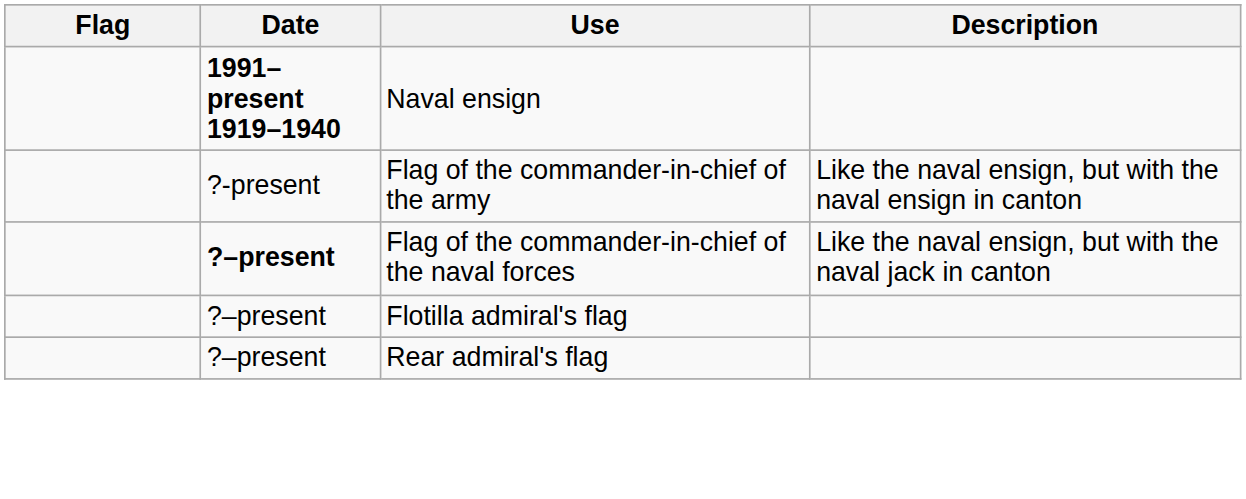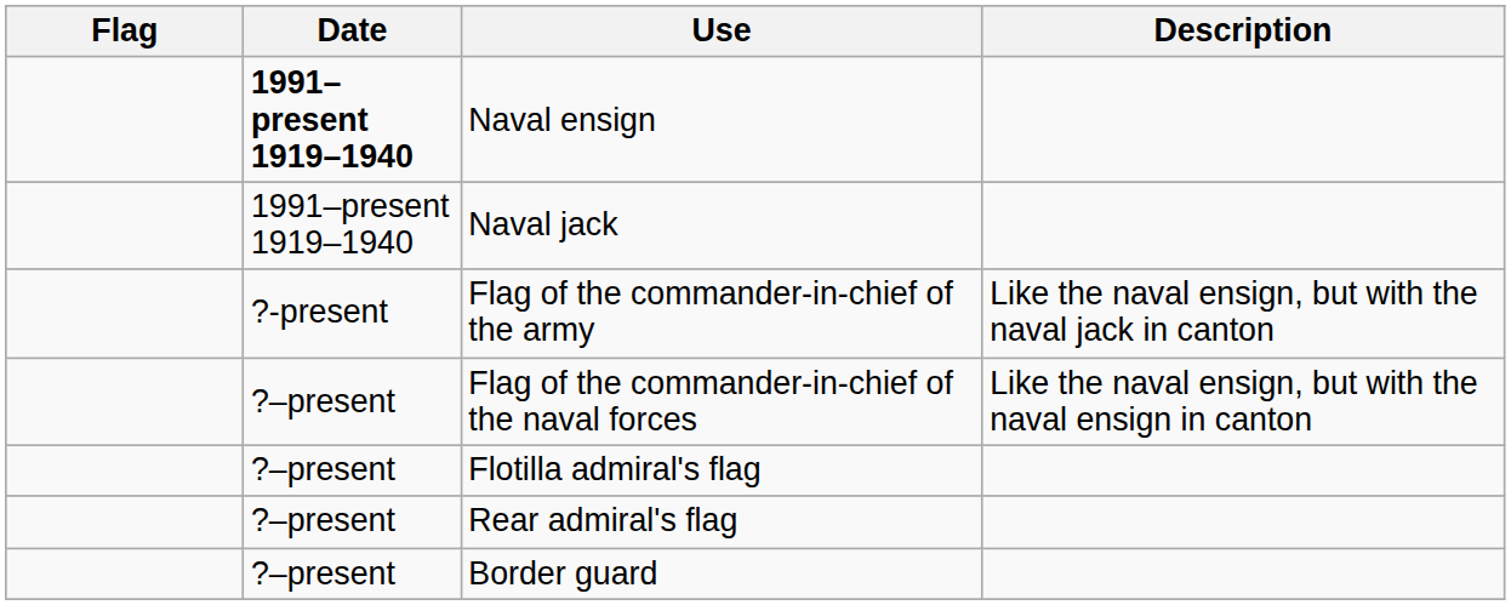 <table class="wikitable">
 <tr>
 <th width="110">Flag</th>
 <th width="100">Date</th>
 <th width="250">Use</th>
 <th width="250">Description</th>
 </tr>
 <tr>
 <td></td>
 <td><strong>1991–present <br> 1919–1940</strong></td>
 <td>Naval ensign</td>
 <td></td>
 </tr>
 <tr>
 <td></td>
-<td>?-present</td>
-<td>Flag of the commander-in-chief of the army</td>
-<td>Like the naval ensign, but with the naval ensign in canton</td>
+<td>1991–present <br> 1919–1940</td>
+<td>Naval jack</td>
+<td></td>
 </tr>
 <tr>
 <td></td>
-<td><strong>?–present</strong></td>
+<td>?-present</td>
+<td>Flag of the commander-in-chief of the army</td>
+<td>Like the naval ensign, but with the naval jack in canton</td>
+</tr>
+<tr>
+<td></td>
+<td>?–present</td>
 <td>Flag of the commander-in-chief of the naval forces</td>
-<td>Like the naval ensign, but with the naval jack in canton</td>
+<td>Like the naval ensign, but with the naval ensign in canton</td>
 </tr>
 <tr>
 <td></td>
 <td>?–present</td>
 <td>Flotilla admiral's flag</td>
 <td></td>
 </tr>
 <tr>
 <td></td>
 <td>?–present</td>
 <td>Rear admiral's flag</td>
 <td></td>
 </tr>
+<tr>
+<td></td>
+<td>?–present</td>
+<td>Border guard</td>
+<td></td>
+</tr>
 </table>
